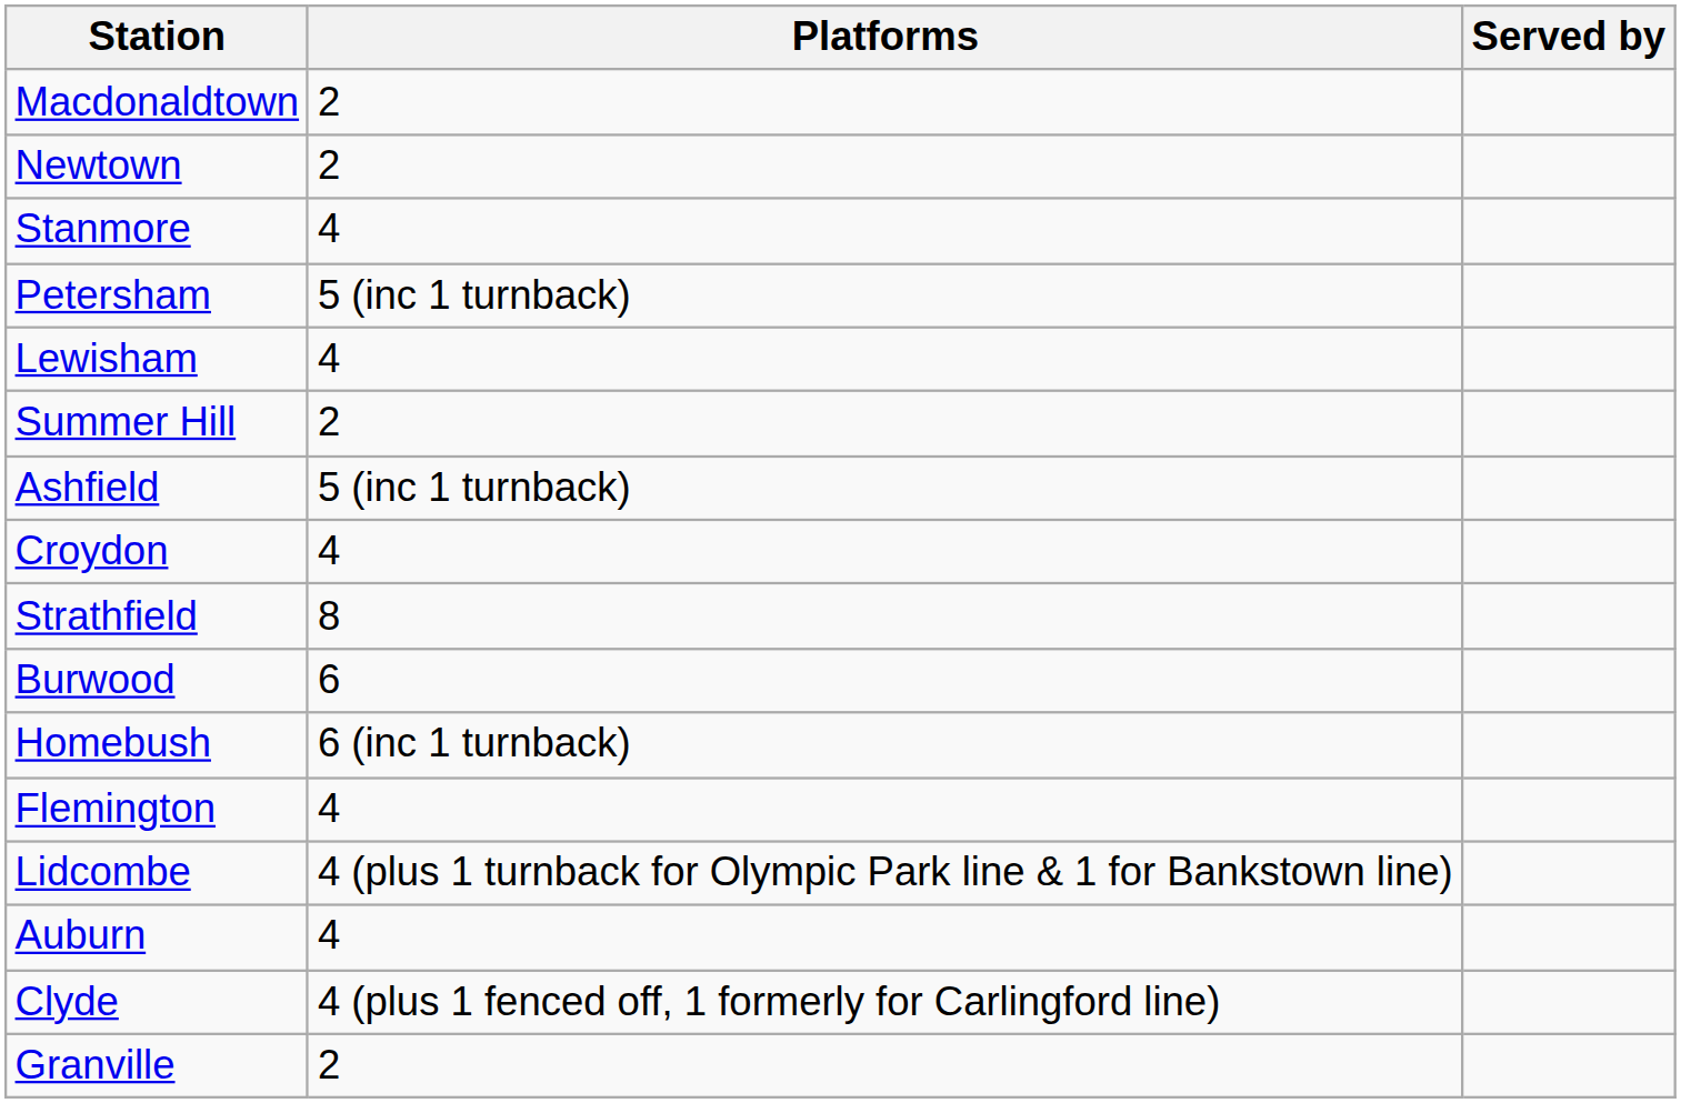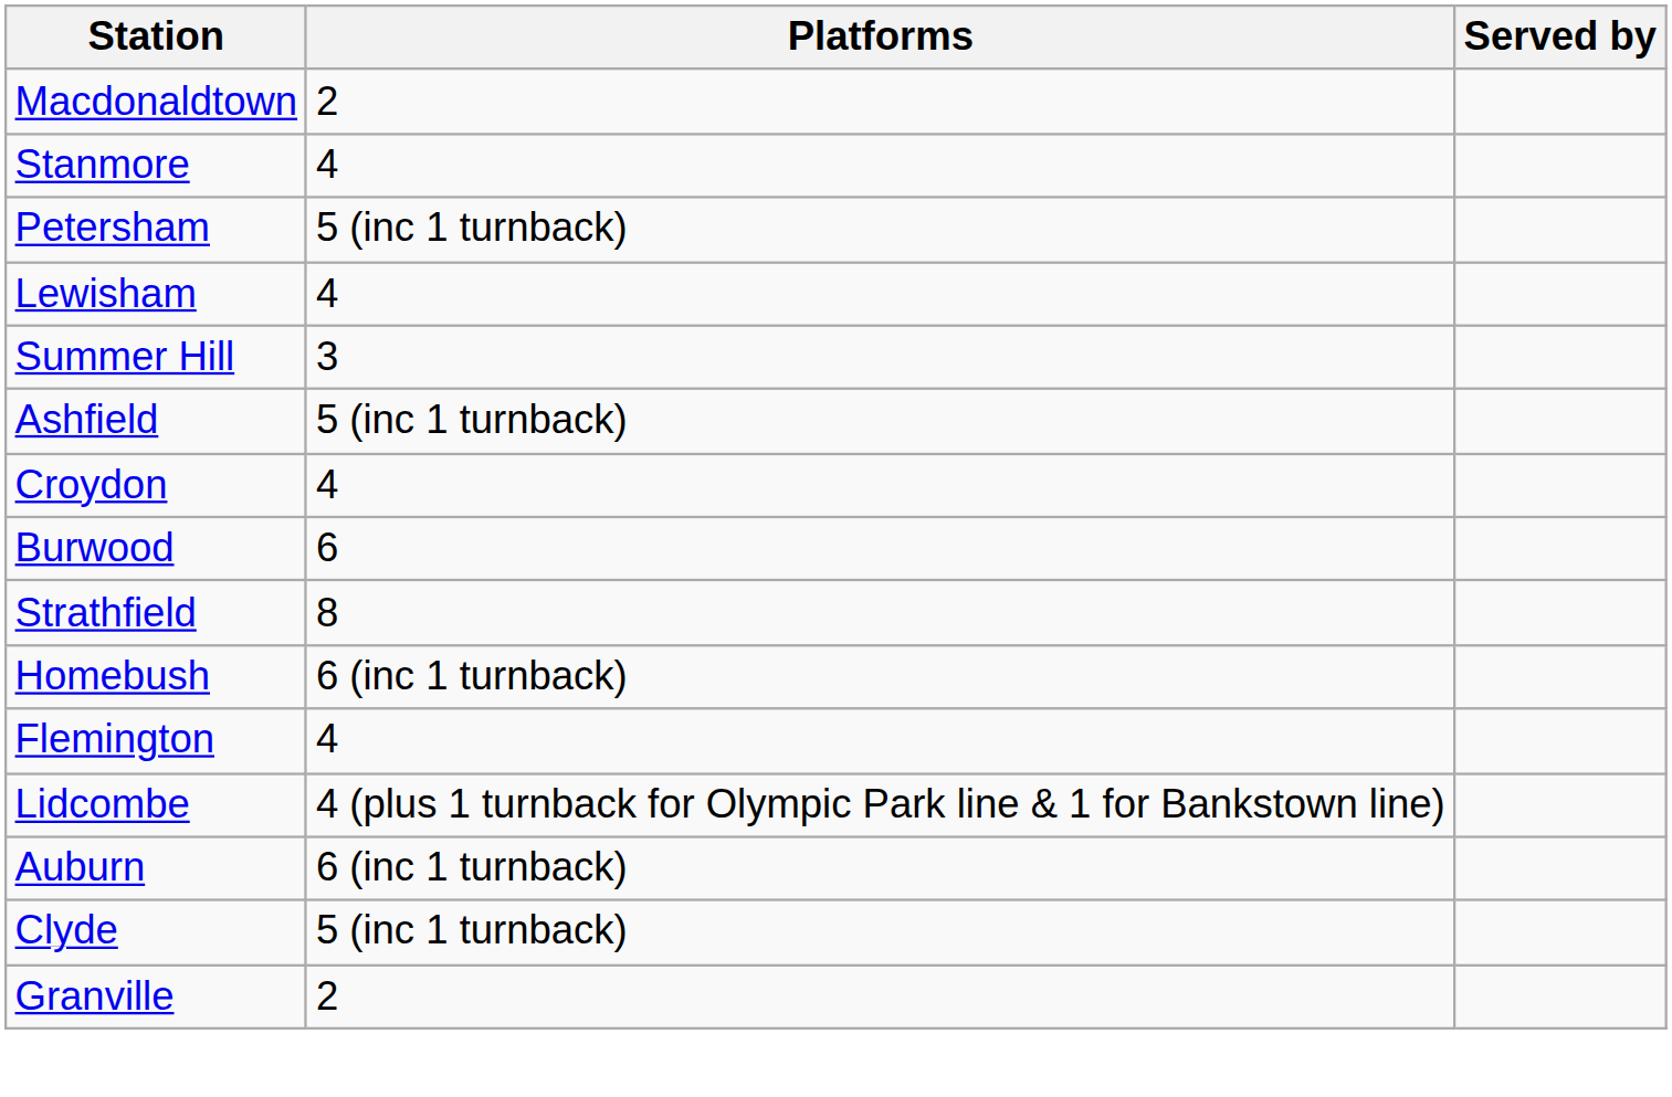 <table class="wikitable">
 <tr>
 <th>Station</th>
 <th>Platforms</th>
 <th>Served by</th>
 </tr>
 <tr>
 <td><a href='#'>Macdonaldtown</a></td>
-<td>2</td>
-<td></td>
-</tr>
-<tr>
-<td><a href='#'>Newtown</a></td>
 <td>2</td>
 <td></td>
 </tr>
 <tr>
 <td><a href='#'>Stanmore</a></td>
 <td>4</td>
 <td></td>
 </tr>
 <tr>
 <td><a href='#'>Petersham</a></td>
 <td>5 (inc 1 turnback)</td>
 <td></td>
 </tr>
 <tr>
 <td><a href='#'>Lewisham</a></td>
 <td>4</td>
 <td></td>
 </tr>
 <tr>
 <td><a href='#'>Summer Hill</a></td>
-<td>2</td>
+<td>3</td>
 <td></td>
 </tr>
 <tr>
 <td><a href='#'>Ashfield</a></td>
 <td>5 (inc 1 turnback)</td>
 <td></td>
 </tr>
 <tr>
 <td><a href='#'>Croydon</a></td>
 <td>4</td>
 <td></td>
 </tr>
 <tr>
-<td><a href='#'>Strathfield</a></td>
-<td>8</td>
+<td><a href='#'>Burwood</a></td>
+<td>6</td>
 <td></td>
 </tr>
 <tr>
-<td><a href='#'>Burwood</a></td>
-<td>6</td>
+<td><a href='#'>Strathfield</a></td>
+<td>8</td>
 <td></td>
 </tr>
 <tr>
 <td><a href='#'>Homebush</a></td>
 <td>6 (inc 1 turnback)</td>
 <td></td>
 </tr>
 <tr>
 <td><a href='#'>Flemington</a></td>
 <td>4</td>
 <td></td>
 </tr>
 <tr>
 <td><a href='#'>Lidcombe</a></td>
 <td>4 (plus 1 turnback for Olympic Park line & 1 for Bankstown line)</td>
 <td></td>
 </tr>
 <tr>
 <td><a href='#'>Auburn</a></td>
-<td>4</td>
+<td>6 (inc 1 turnback)</td>
 <td></td>
 </tr>
 <tr>
 <td><a href='#'>Clyde</a></td>
-<td>4 (plus 1 fenced off, 1 formerly for Carlingford line)</td>
+<td>5 (inc 1 turnback)</td>
 <td></td>
 </tr>
 <tr>
 <td><a href='#'>Granville</a></td>
 <td>2</td>
 <td></td>
 </tr>
 </table>
